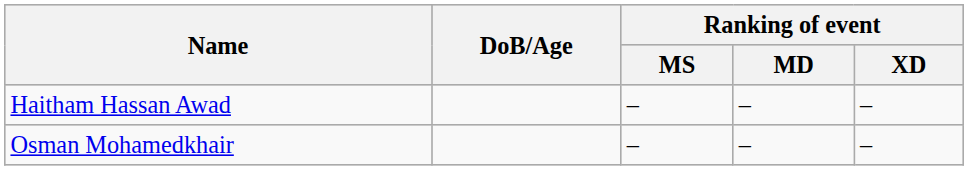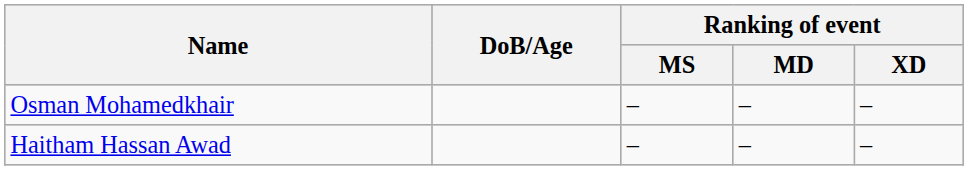 <table class="wikitable" style="width:600px; font-size:95%;">
 <tr>
 <th rowspan="2" align="left">Name</th>
 <th rowspan="2" align="left">DoB/Age</th>
 <th colspan="3" align="center">Ranking of event</th>
 </tr>
 <tr>
 <th align="center">MS</th>
 <th>MD</th>
 <th align="center">XD</th>
 </tr>
 <tr>
+<td><a href='#'>Osman Mohamedkhair</a></td>
+<td></td>
+<td>–</td>
+<td>–</td>
+<td>–</td>
+</tr>
+<tr>
 <td><a href='#'>Haitham Hassan Awad</a></td>
 <td></td>
 <td>–</td>
 <td>–</td>
 <td>–</td>
 </tr>
-<tr>
-<td><a href='#'>Osman Mohamedkhair</a></td>
-<td></td>
-<td>–</td>
-<td>–</td>
-<td>–</td>
-</tr>
 </table>
